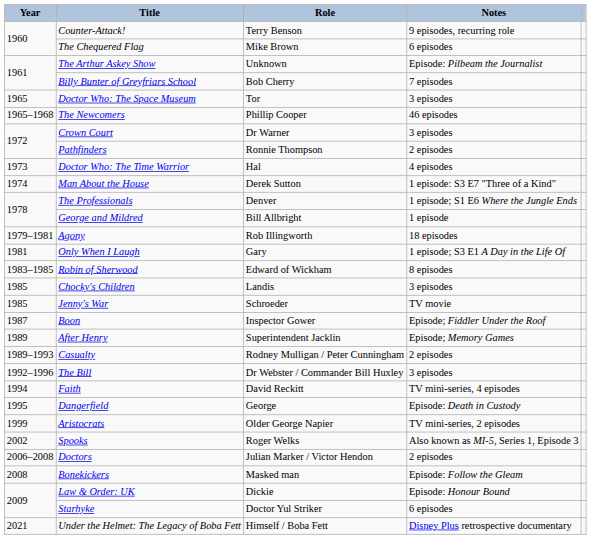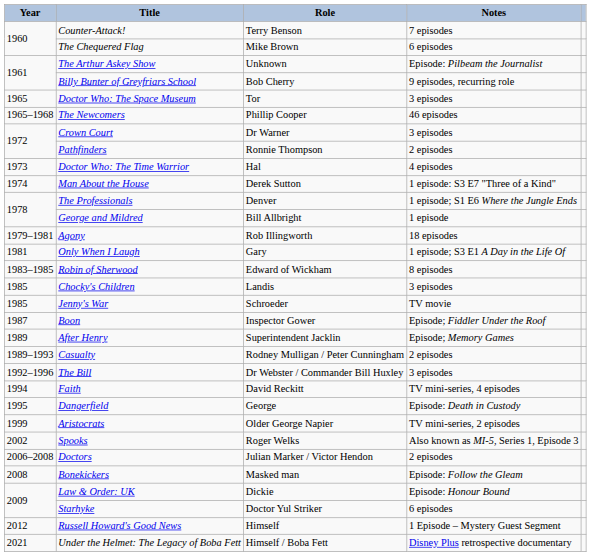 <table class="wikitable" style="font-size:90%">
 <tr style="text-align:center;">
 <th style="background:#B0C4DE;">Year</th>
 <th style="background:#B0C4DE;">Title</th>
 <th style="background:#B0C4DE;">Role</th>
 <th style="background:#B0C4DE;">Notes</th>
 <th style="background:#B0C4DE;"></th>
 </tr>
 <tr>
 <td rowspan="2">1960</td>
 <td><em>Counter-Attack!</em></td>
 <td>Terry Benson</td>
-<td>9 episodes, recurring role</td>
+<td>7 episodes</td>
 <td></td>
 </tr>
 <tr>
 <td><em>The Chequered Flag</em></td>
 <td>Mike Brown</td>
 <td>6 episodes</td>
 <td></td>
 </tr>
 <tr>
 <td rowspan="2">1961</td>
 <td><em><a href='#'>The Arthur Askey Show</a></em></td>
 <td>Unknown</td>
 <td>Episode: <em>Pilbeam the Journalist</em></td>
 <td></td>
 </tr>
 <tr>
 <td><em><a href='#'>Billy Bunter of Greyfriars School</a></em></td>
 <td>Bob Cherry</td>
-<td>7 episodes</td>
+<td>9 episodes, recurring role</td>
 <td></td>
 </tr>
 <tr>
 <td>1965</td>
 <td><em><a href='#'>Doctor Who: The Space Museum</a></em></td>
 <td>Tor</td>
 <td>3 episodes</td>
 <td></td>
 </tr>
 <tr>
 <td>1965–1968</td>
 <td><em><a href='#'>The Newcomers</a></em></td>
 <td>Phillip Cooper</td>
 <td>46 episodes</td>
 <td></td>
 </tr>
 <tr>
 <td rowspan="2">1972</td>
 <td><em><a href='#'>Crown Court</a></em></td>
 <td>Dr Warner</td>
 <td>3 episodes</td>
 <td></td>
 </tr>
 <tr>
 <td><em><a href='#'>Pathfinders</a></em></td>
 <td>Ronnie Thompson</td>
 <td>2 episodes</td>
 <td></td>
 </tr>
 <tr>
 <td>1973</td>
 <td><em><a href='#'>Doctor Who: The Time Warrior</a></em></td>
 <td>Hal</td>
 <td>4 episodes</td>
 <td></td>
 </tr>
 <tr>
 <td>1974</td>
 <td><em><a href='#'>Man About the House</a></em></td>
 <td>Derek Sutton</td>
 <td>1 episode: S3 E7 "Three of a Kind"</td>
 <td></td>
 </tr>
 <tr>
 <td rowspan="2">1978</td>
 <td><em><a href='#'>The Professionals</a></em></td>
 <td>Denver</td>
 <td>1 episode; S1 E6 <em>Where the Jungle Ends</em></td>
 <td></td>
 </tr>
 <tr>
 <td><em><a href='#'>George and Mildred</a></em></td>
 <td>Bill Allbright</td>
 <td>1 episode</td>
 <td></td>
 </tr>
 <tr>
 <td>1979–1981</td>
 <td><em><a href='#'>Agony</a></em></td>
 <td>Rob Illingworth</td>
 <td>18 episodes</td>
 <td></td>
 </tr>
 <tr>
 <td>1981</td>
 <td><em><a href='#'>Only When I Laugh</a></em></td>
 <td>Gary</td>
 <td>1 episode; S3 E1 <em>A Day in the Life Of</em></td>
 <td></td>
 </tr>
 <tr>
 <td>1983–1985</td>
 <td><em><a href='#'>Robin of Sherwood</a></em></td>
 <td>Edward of Wickham</td>
 <td>8 episodes</td>
 <td></td>
 </tr>
 <tr>
 <td>1985</td>
 <td><em><a href='#'>Chocky's Children</a></em></td>
 <td>Landis</td>
 <td>3 episodes</td>
 <td></td>
 </tr>
 <tr>
 <td>1985</td>
 <td><em><a href='#'>Jenny's War</a></em></td>
 <td>Schroeder</td>
 <td>TV movie</td>
 <td></td>
 </tr>
 <tr>
 <td>1987</td>
 <td><em><a href='#'>Boon</a></em></td>
 <td>Inspector Gower</td>
 <td>Episode; <em>Fiddler Under the Roof</em></td>
 <td></td>
 </tr>
 <tr>
 <td>1989</td>
 <td><em><a href='#'>After Henry</a></em></td>
 <td>Superintendent Jacklin</td>
 <td>Episode; <em>Memory Games</em></td>
 <td></td>
 </tr>
 <tr>
 <td>1989–1993</td>
 <td><em><a href='#'>Casualty</a></em></td>
 <td>Rodney Mulligan / Peter Cunningham</td>
 <td>2 episodes</td>
 <td></td>
 </tr>
 <tr>
 <td>1992–1996</td>
 <td><em><a href='#'>The Bill</a></em></td>
 <td>Dr Webster / Commander Bill Huxley</td>
 <td>3 episodes</td>
 <td></td>
 </tr>
 <tr>
 <td>1994</td>
 <td><em><a href='#'>Faith</a></em></td>
 <td>David Reckitt</td>
 <td>TV mini-series, 4 episodes</td>
 <td></td>
 </tr>
 <tr>
 <td>1995</td>
 <td><em><a href='#'>Dangerfield</a></em></td>
 <td>George</td>
 <td>Episode: <em>Death in Custody</em></td>
 <td></td>
 </tr>
 <tr>
 <td>1999</td>
 <td><em><a href='#'>Aristocrats</a></em></td>
 <td>Older George Napier</td>
 <td>TV mini-series, 2 episodes</td>
 <td></td>
 </tr>
 <tr>
 <td>2002</td>
 <td><em><a href='#'>Spooks</a></em></td>
 <td>Roger Welks</td>
 <td>Also known as <em>MI-5</em>, Series 1, Episode 3</td>
 <td></td>
 </tr>
 <tr>
 <td>2006–2008</td>
 <td><em><a href='#'>Doctors</a></em></td>
 <td>Julian Marker / Victor Hendon</td>
 <td>2 episodes</td>
 <td></td>
 </tr>
 <tr>
 <td>2008</td>
 <td><em><a href='#'>Bonekickers</a></em></td>
 <td>Masked man</td>
 <td>Episode: <em>Follow the Gleam</em></td>
 <td></td>
 </tr>
 <tr>
 <td rowspan="2">2009</td>
 <td><em><a href='#'>Law & Order: UK</a></em></td>
 <td>Dickie</td>
 <td>Episode: <em>Honour Bound</em></td>
 <td></td>
 </tr>
 <tr>
 <td><em><a href='#'>Starhyke</a></em></td>
 <td>Doctor Yul Striker</td>
 <td>6 episodes</td>
 <td></td>
 </tr>
 <tr>
+<td>2012</td>
+<td><em><a href='#'>Russell Howard's Good News</a></em></td>
+<td>Himself</td>
+<td>1 Episode – Mystery Guest Segment</td>
+<td></td>
+</tr>
+<tr>
 <td>2021</td>
 <td><em>Under the Helmet: The Legacy of Boba Fett</em></td>
 <td>Himself / Boba Fett</td>
 <td><a href='#'>Disney Plus</a> retrospective documentary</td>
 <td></td>
 </tr>
 </table>
